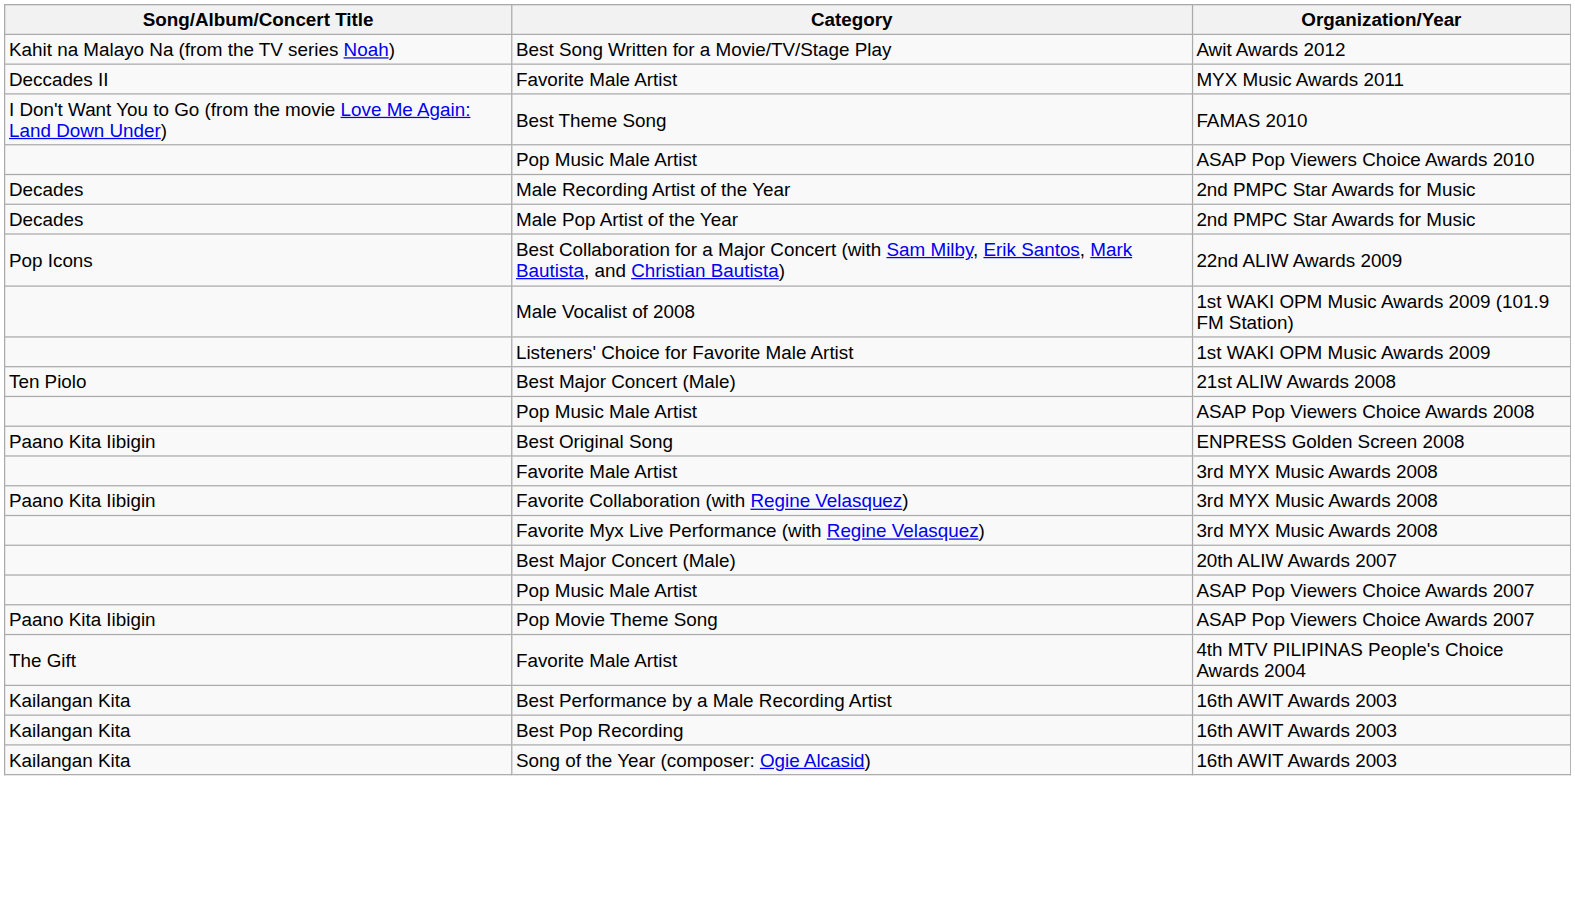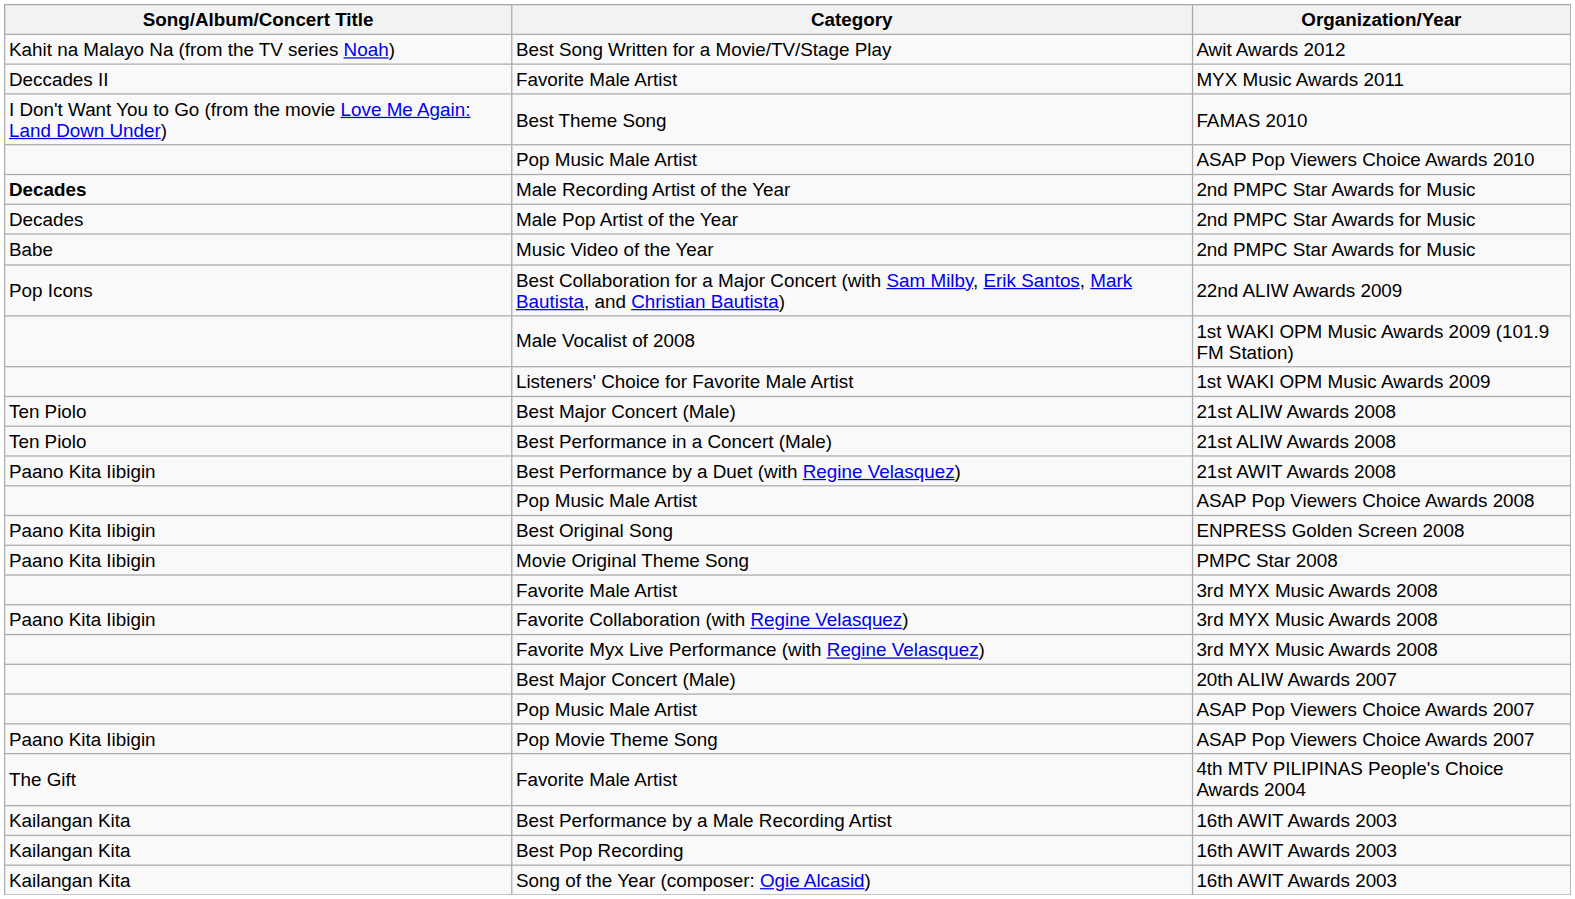 <table class="wikitable" style="margin:0; font-size:95%;">
 <tr style="background:#ccc;">
 <th>Song/Album/Concert Title</th>
 <th>Category</th>
 <th>Organization/Year</th>
 </tr>
 <tr>
 <td>Kahit na Malayo Na (from the TV series <a href='#'>Noah</a>)</td>
 <td>Best Song Written for a Movie/TV/Stage Play</td>
 <td>Awit Awards 2012</td>
 </tr>
 <tr>
 <td>Deccades II</td>
 <td>Favorite Male Artist</td>
 <td>MYX Music Awards 2011</td>
 </tr>
 <tr>
 <td>I Don't Want You to Go (from the movie <a href='#'>Love Me Again: Land Down Under</a>)</td>
 <td>Best Theme Song</td>
 <td>FAMAS 2010</td>
 </tr>
 <tr>
 <td></td>
 <td>Pop Music Male Artist</td>
 <td>ASAP Pop Viewers Choice Awards 2010</td>
 </tr>
 <tr>
-<td>Decades</td>
+<td><strong>Decades</strong></td>
 <td>Male Recording Artist of the Year</td>
 <td>2nd PMPC Star Awards for Music </td>
 </tr>
 <tr>
 <td>Decades</td>
 <td>Male Pop Artist of the Year</td>
+<td>2nd PMPC Star Awards for Music </td>
+</tr>
+<tr>
+<td>Babe</td>
+<td>Music Video of the Year</td>
 <td>2nd PMPC Star Awards for Music </td>
 </tr>
 <tr>
 <td>Pop Icons</td>
 <td>Best Collaboration for a Major Concert (with <a href='#'>Sam Milby</a>, <a href='#'>Erik Santos</a>, <a href='#'>Mark Bautista</a>, and <a href='#'>Christian Bautista</a>)</td>
 <td>22nd ALIW Awards 2009</td>
 </tr>
 <tr>
 <td></td>
 <td>Male Vocalist of 2008</td>
 <td>1st WAKI OPM Music Awards 2009 (101.9 FM Station)</td>
 </tr>
 <tr>
 <td></td>
 <td>Listeners' Choice for Favorite Male Artist</td>
 <td>1st WAKI OPM Music Awards 2009</td>
 </tr>
 <tr>
 <td>Ten Piolo</td>
 <td>Best Major Concert (Male)</td>
 <td>21st ALIW Awards 2008</td>
 </tr>
 <tr>
+<td>Ten Piolo</td>
+<td>Best Performance in a Concert (Male)</td>
+<td>21st ALIW Awards 2008</td>
+</tr>
+<tr>
+<td>Paano Kita Iibigin</td>
+<td>Best Performance by a Duet (with <a href='#'>Regine Velasquez</a>)</td>
+<td>21st AWIT Awards 2008</td>
+</tr>
+<tr>
 <td></td>
 <td>Pop Music Male Artist</td>
 <td>ASAP Pop Viewers Choice Awards 2008</td>
 </tr>
 <tr>
 <td>Paano Kita Iibigin</td>
 <td>Best Original Song</td>
 <td>ENPRESS Golden Screen 2008</td>
+</tr>
+<tr>
+<td>Paano Kita Iibigin</td>
+<td>Movie Original Theme Song</td>
+<td>PMPC Star 2008</td>
 </tr>
 <tr>
 <td></td>
 <td>Favorite Male Artist</td>
 <td>3rd MYX Music Awards 2008</td>
 </tr>
 <tr>
 <td>Paano Kita Iibigin</td>
 <td>Favorite Collaboration (with <a href='#'>Regine Velasquez</a>)</td>
 <td>3rd MYX Music Awards 2008</td>
 </tr>
 <tr>
 <td></td>
 <td>Favorite Myx Live Performance (with <a href='#'>Regine Velasquez</a>)</td>
 <td>3rd MYX Music Awards 2008</td>
 </tr>
 <tr>
 <td></td>
 <td>Best Major Concert (Male)</td>
 <td>20th ALIW Awards 2007</td>
 </tr>
 <tr>
 <td></td>
 <td>Pop Music Male Artist</td>
 <td>ASAP Pop Viewers Choice Awards 2007</td>
 </tr>
 <tr>
 <td>Paano Kita Iibigin</td>
 <td>Pop Movie Theme Song</td>
 <td>ASAP Pop Viewers Choice Awards 2007</td>
 </tr>
 <tr>
 <td>The Gift</td>
 <td>Favorite Male Artist</td>
 <td>4th MTV PILIPINAS People's Choice Awards 2004</td>
 </tr>
 <tr>
 <td>Kailangan Kita</td>
 <td>Best Performance by a Male Recording Artist</td>
 <td>16th AWIT Awards 2003</td>
 </tr>
 <tr>
 <td>Kailangan Kita</td>
 <td>Best Pop Recording</td>
 <td>16th AWIT Awards 2003</td>
 </tr>
 <tr>
 <td>Kailangan Kita</td>
 <td>Song of the Year (composer: <a href='#'>Ogie Alcasid</a>)</td>
 <td>16th AWIT Awards 2003</td>
 </tr>
 </table>
